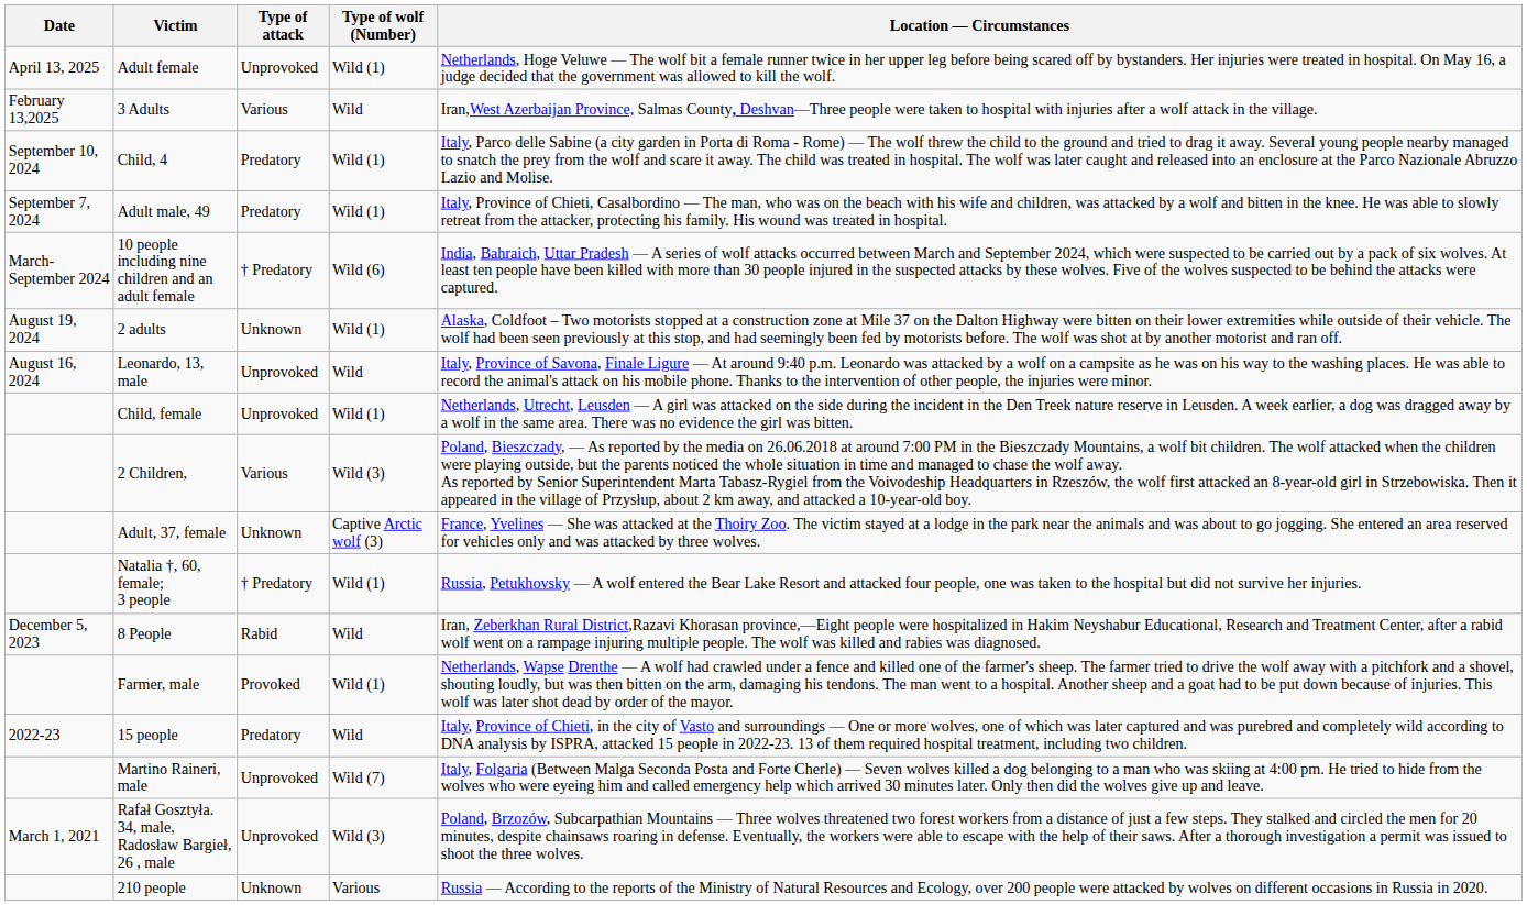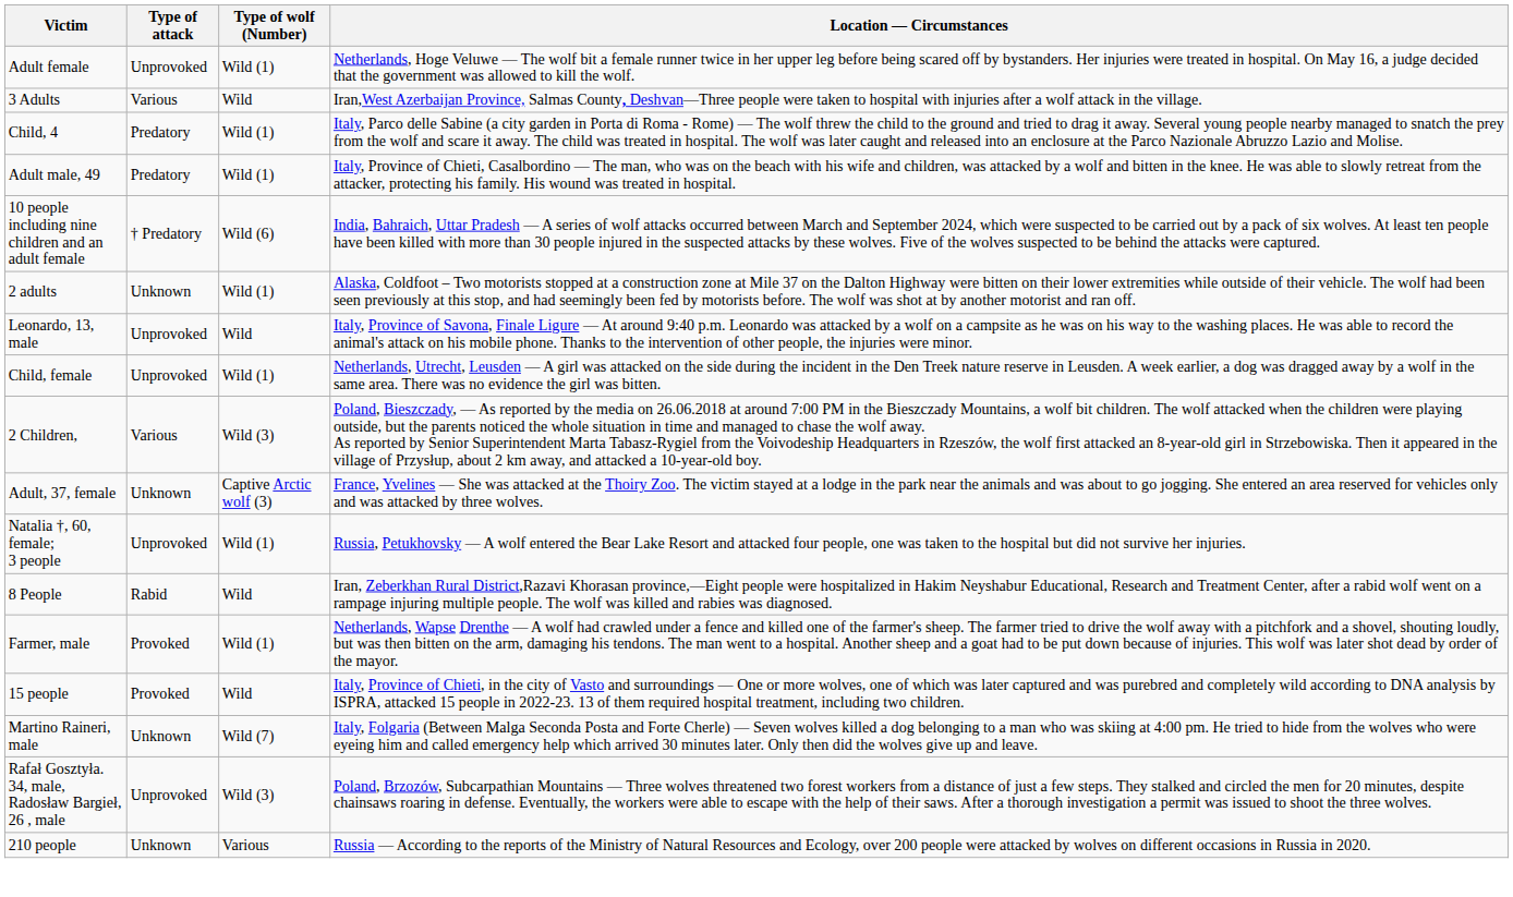 <table class="wikitable sortable">
 <tr>
-<th>Date</th>
 <th style="width:120px;">Victim</th>
 <th>Type of attack</th>
 <th>Type of wolf (Number)</th>
 <th>Location — Circumstances</th>
 </tr>
 <tr>
-<td>April 13, 2025</td>
 <td>Adult female</td>
 <td>Unprovoked</td>
 <td>Wild (1)</td>
 <td><a href='#'>Netherlands</a>, Hoge Veluwe — The wolf bit a female runner twice in her upper leg before being scared off by bystanders. Her injuries were treated in hospital. On May 16, a judge decided that the government was allowed to kill the wolf.</td>
 </tr>
 <tr>
-<td>February 13,2025</td>
 <td>3 Adults</td>
 <td>Various</td>
 <td>Wild</td>
 <td>Iran,<a href='#'>West Azerbaijan Province,</a> Salmas County<a href='#'><strong>,</strong> Deshvan</a>—Three people were taken to hospital with injuries after a wolf attack in the village.</td>
 </tr>
 <tr>
-<td>September 10, 2024</td>
 <td>Child, 4</td>
 <td>Predatory</td>
 <td>Wild (1)</td>
 <td><a href='#'>Italy</a>, Parco delle Sabine (a city garden in Porta di Roma - Rome) — The wolf threw the child to the ground and tried to drag it away. Several young people nearby managed to snatch the prey from the wolf and scare it away. The child was treated in hospital. The wolf was later caught and released into an enclosure at the Parco Nazionale Abruzzo Lazio and Molise.</td>
 </tr>
 <tr>
-<td>September 7,<br>2024</td>
 <td>Adult male, 49</td>
 <td>Predatory</td>
 <td>Wild (1)</td>
 <td><a href='#'>Italy</a>, Province of Chieti, Casalbordino — The man, who was on the beach with his wife and children, was attacked by a wolf and bitten in the knee. He was able to slowly retreat from the attacker, protecting his family. His wound was treated in hospital.</td>
 </tr>
 <tr>
-<td>March- September 2024</td>
 <td>10 people including nine children and an adult female</td>
 <td>† Predatory</td>
 <td>Wild (6)</td>
 <td><a href='#'>India</a>, <a href='#'>Bahraich</a>, <a href='#'>Uttar Pradesh</a> — A series of wolf attacks occurred between March and September 2024, which were suspected to be carried out by a pack of six wolves. At least ten people have been killed with more than 30 people injured in the suspected attacks by these wolves. Five of the wolves suspected to be behind the attacks were captured.</td>
 </tr>
 <tr>
-<td>August 19, 2024</td>
 <td>2 adults</td>
 <td>Unknown</td>
 <td>Wild (1)</td>
 <td><a href='#'>Alaska</a>, Coldfoot – Two motorists stopped at a construction zone at Mile 37 on the Dalton Highway were bitten on their lower extremities while outside of their vehicle. The wolf had been seen previously at this stop, and had seemingly been fed by motorists before. The wolf was shot at by another motorist and ran off.</td>
 </tr>
 <tr>
-<td>August 16, 2024</td>
 <td>Leonardo, 13, male</td>
 <td>Unprovoked</td>
 <td>Wild</td>
 <td><a href='#'>Italy</a>, <a href='#'>Province of Savona</a>, <a href='#'>Finale Ligure</a> — At around 9:40 p.m. Leonardo was attacked by a wolf on a campsite as he was on his way to the washing places. He was able to record the animal's attack on his mobile phone. Thanks to the intervention of other people, the injuries were minor.</td>
 </tr>
 <tr>
-<td></td>
 <td>Child, female</td>
 <td>Unprovoked</td>
 <td>Wild (1)</td>
 <td><a href='#'>Netherlands</a>, <a href='#'>Utrecht</a>, <a href='#'>Leusden</a> — A girl was attacked on the side during the incident in the Den Treek nature reserve in Leusden. A week earlier, a dog was dragged away by a wolf in the same area. There was no evidence the girl was bitten.</td>
 </tr>
 <tr>
-<td></td>
 <td>2 Children,</td>
 <td>Various</td>
 <td>Wild (3)</td>
 <td><a href='#'>Poland</a>, <a href='#'>Bieszczady</a>, — As reported by the media on 26.06.2018 at around 7:00 PM in the Bieszczady Mountains, a wolf bit children. The wolf attacked when the children were playing outside, but the parents noticed the whole situation in time and managed to chase the wolf away.<br>As reported by Senior Superintendent Marta Tabasz-Rygiel from the Voivodeship Headquarters in Rzeszów, the wolf first attacked an 8-year-old girl in Strzebowiska. Then it appeared in the village of Przysłup, about 2 km away, and attacked a 10-year-old boy.</td>
 </tr>
 <tr>
-<td></td>
 <td>Adult, 37, female</td>
 <td>Unknown</td>
 <td>Captive <a href='#'>Arctic wolf</a> (3)</td>
 <td><a href='#'>France</a>, <a href='#'>Yvelines</a> — She was attacked at the <a href='#'>Thoiry Zoo</a>. The victim stayed at a lodge in the park near the animals and was about to go jogging. She entered an area reserved for vehicles only and was attacked by three wolves.</td>
 </tr>
 <tr>
-<td></td>
 <td>Natalia †, 60, female;<br>3 people</td>
-<td>† Predatory</td>
+<td>Unprovoked</td>
 <td>Wild (1)</td>
 <td><a href='#'>Russia</a>, <a href='#'>Petukhovsky</a> — A wolf entered the Bear Lake Resort and attacked four people, one was taken to the hospital but did not survive her injuries.</td>
 </tr>
 <tr>
-<td>December 5, 2023</td>
 <td>8 People</td>
 <td>Rabid</td>
 <td>Wild</td>
 <td>Iran, <a href='#'>Zeberkhan Rural District</a>,Razavi Khorasan province,—Eight people were hospitalized in Hakim Neyshabur Educational, Research and Treatment Center, after a rabid wolf went on a rampage injuring multiple people. The wolf was killed and rabies was diagnosed.</td>
 </tr>
 <tr>
-<td></td>
 <td>Farmer, male</td>
 <td>Provoked</td>
 <td>Wild (1)</td>
 <td><a href='#'>Netherlands</a>, <a href='#'>Wapse</a> <a href='#'>Drenthe</a> — A wolf had crawled under a fence and killed one of the farmer's sheep. The farmer tried to drive the wolf away with a pitchfork and a shovel, shouting loudly, but was then bitten on the arm, damaging his tendons. The man went to a hospital. Another sheep and a goat had to be put down because of injuries. This wolf was later shot dead by order of the mayor.</td>
 </tr>
 <tr>
-<td>2022-23</td>
 <td>15 people</td>
-<td>Predatory</td>
+<td>Provoked</td>
 <td>Wild</td>
 <td><a href='#'>Italy</a>, <a href='#'>Province of Chieti</a>, in the city of <a href='#'>Vasto</a> and surroundings — One or more wolves, one of which was later captured and was purebred and completely wild according to DNA analysis by ISPRA, attacked 15 people in 2022-23. 13 of them required hospital treatment, including two children.</td>
 </tr>
 <tr>
-<td></td>
 <td>Martino Raineri, male</td>
-<td>Unprovoked</td>
+<td>Unknown</td>
 <td>Wild (7)</td>
 <td><a href='#'>Italy</a>, <a href='#'>Folgaria</a> (Between Malga Seconda Posta and Forte Cherle) — Seven wolves killed a dog belonging to a man who was skiing at 4:00 pm. He tried to hide from the wolves who were eyeing him and called emergency help which arrived 30 minutes later. Only then did the wolves give up and leave.</td>
 </tr>
 <tr>
-<td>March 1, 2021</td>
 <td>Rafał Gosztyła. 34, male, Radosław Bargieł, 26 , male</td>
 <td>Unprovoked</td>
 <td>Wild (3)</td>
 <td><a href='#'>Poland</a>, <a href='#'>Brzozów</a>, Subcarpathian Mountains — Three wolves threatened two forest workers from a distance of just a few steps. They stalked and circled the men for 20 minutes, despite chainsaws roaring in defense. Eventually, the workers were able to escape  with the help of their saws. After a thorough investigation  a permit was issued to shoot the three wolves.</td>
 </tr>
 <tr>
-<td></td>
 <td>210 people</td>
 <td>Unknown</td>
 <td>Various</td>
 <td><a href='#'>Russia</a> — According to the reports of the Ministry of Natural Resources and Ecology, over 200 people were attacked by wolves on different occasions in Russia in 2020.</td>
 </tr>
 </table>
